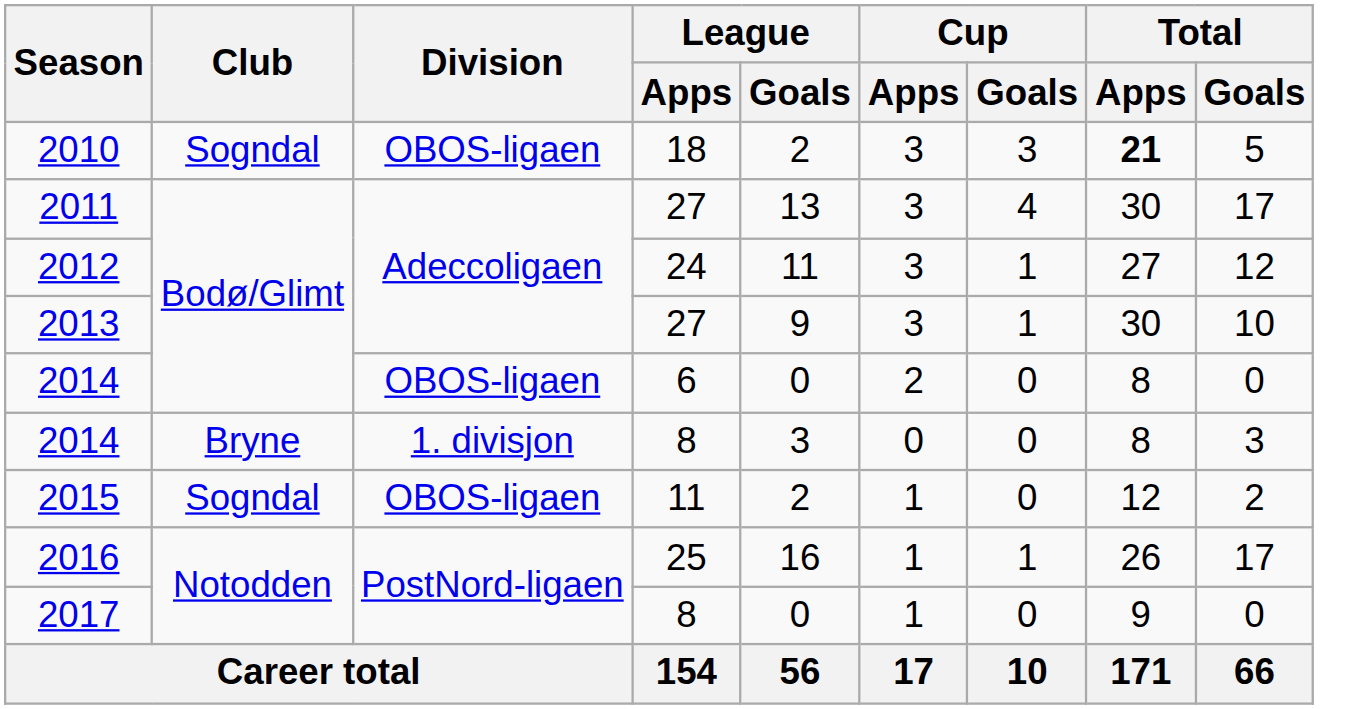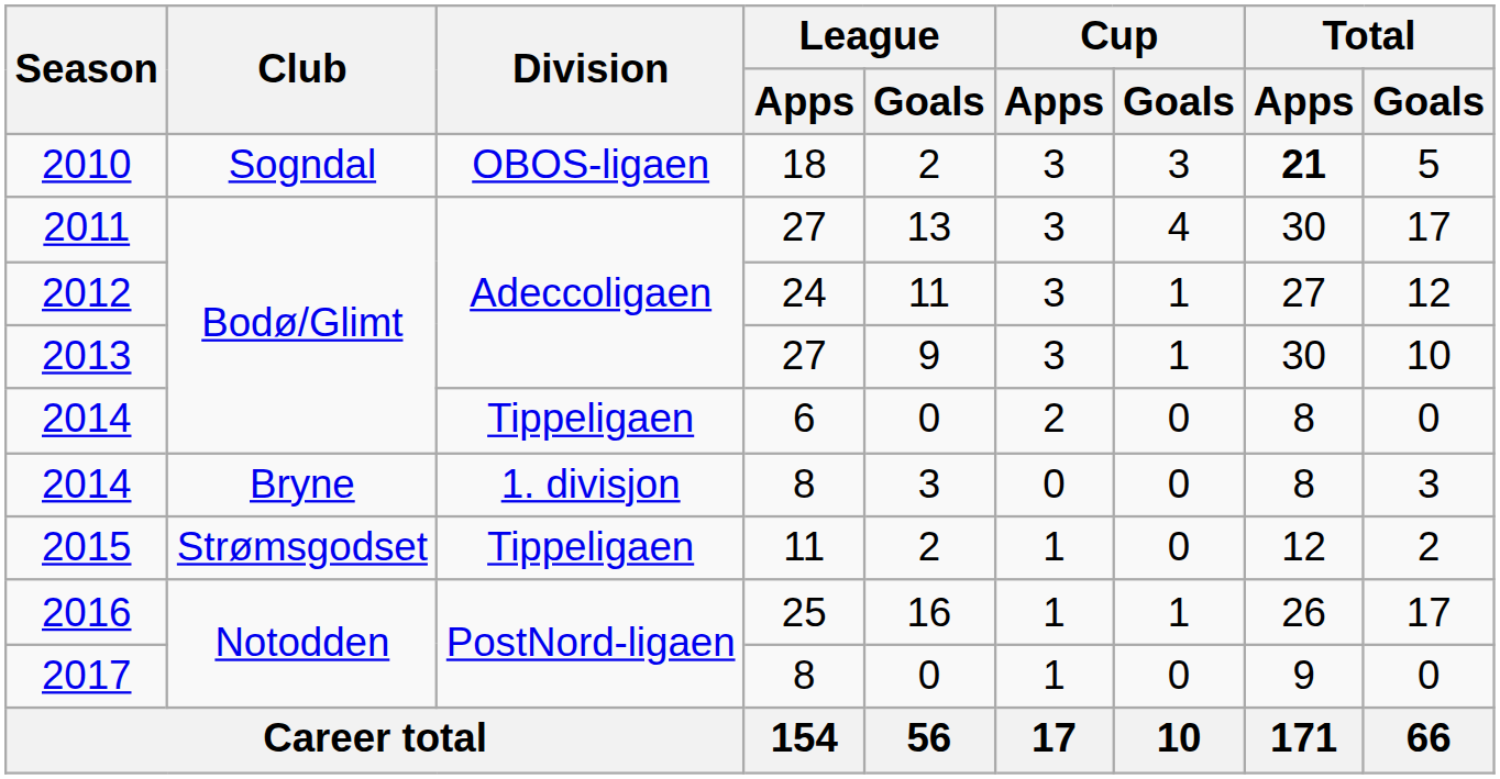 <table class="wikitable" style="text-align: center;">
 <tr>
 <th rowspan="2">Season</th>
 <th rowspan="2">Club</th>
 <th rowspan="2">Division</th>
 <th colspan="2">League</th>
 <th colspan="2">Cup</th>
 <th colspan="2">Total</th>
 </tr>
 <tr>
 <th>Apps</th>
 <th>Goals</th>
 <th>Apps</th>
 <th>Goals</th>
 <th>Apps</th>
 <th>Goals</th>
 </tr>
 <tr>
 <td><a href='#'>2010</a></td>
 <td rowspan="1" valign="center"><a href='#'>Sogndal</a></td>
 <td rowspan="1" valign="center"><a href='#'>OBOS-ligaen</a></td>
 <td>18</td>
 <td>2</td>
 <td>3</td>
 <td>3</td>
 <td><strong>21</strong></td>
 <td>5</td>
 </tr>
 <tr>
 <td><a href='#'>2011</a></td>
 <td rowspan="4" valign="center"><a href='#'>Bodø/Glimt</a></td>
 <td rowspan="3" valign="center"><a href='#'>Adeccoligaen</a></td>
 <td>27</td>
 <td>13</td>
 <td>3</td>
 <td>4</td>
 <td>30</td>
 <td>17</td>
 </tr>
 <tr>
 <td><a href='#'>2012</a></td>
 <td>24</td>
 <td>11</td>
 <td>3</td>
 <td>1</td>
 <td>27</td>
 <td>12</td>
 </tr>
 <tr>
 <td><a href='#'>2013</a></td>
 <td>27</td>
 <td>9</td>
 <td>3</td>
 <td>1</td>
 <td>30</td>
 <td>10</td>
 </tr>
 <tr>
 <td><a href='#'>2014</a></td>
-<td rowspan="1" valign="center"><a href='#'>OBOS-ligaen</a></td>
+<td rowspan="1" valign="center"><a href='#'>Tippeligaen</a></td>
 <td>6</td>
 <td>0</td>
 <td>2</td>
 <td>0</td>
 <td>8</td>
 <td>0</td>
 </tr>
 <tr>
 <td><a href='#'>2014</a></td>
 <td rowspan="1" valign="center"><a href='#'>Bryne</a></td>
 <td rowspan="1" valign="center"><a href='#'>1. divisjon</a></td>
 <td>8</td>
 <td>3</td>
 <td>0</td>
 <td>0</td>
 <td>8</td>
 <td>3</td>
 </tr>
 <tr>
 <td><a href='#'>2015</a></td>
-<td rowspan="1" valign="center"><a href='#'>Sogndal</a></td>
-<td rowspan="1" valign="center"><a href='#'>OBOS-ligaen</a></td>
+<td rowspan="1" valign="center"><a href='#'>Strømsgodset</a></td>
+<td rowspan="1" valign="center"><a href='#'>Tippeligaen</a></td>
 <td>11</td>
 <td>2</td>
 <td>1</td>
 <td>0</td>
 <td>12</td>
 <td>2</td>
 </tr>
 <tr>
 <td><a href='#'>2016</a></td>
 <td rowspan="2" valign="center"><a href='#'>Notodden</a></td>
 <td rowspan="2" valign="center"><a href='#'>PostNord-ligaen</a></td>
 <td>25</td>
 <td>16</td>
 <td>1</td>
 <td>1</td>
 <td>26</td>
 <td>17</td>
 </tr>
 <tr>
 <td><a href='#'>2017</a></td>
 <td>8</td>
 <td>0</td>
 <td>1</td>
 <td>0</td>
 <td>9</td>
 <td>0</td>
 </tr>
 <tr>
 <th colspan="3">Career total</th>
 <th>154</th>
 <th>56</th>
 <th>17</th>
 <th>10</th>
 <th>171</th>
 <th>66</th>
 </tr>
 </table>
